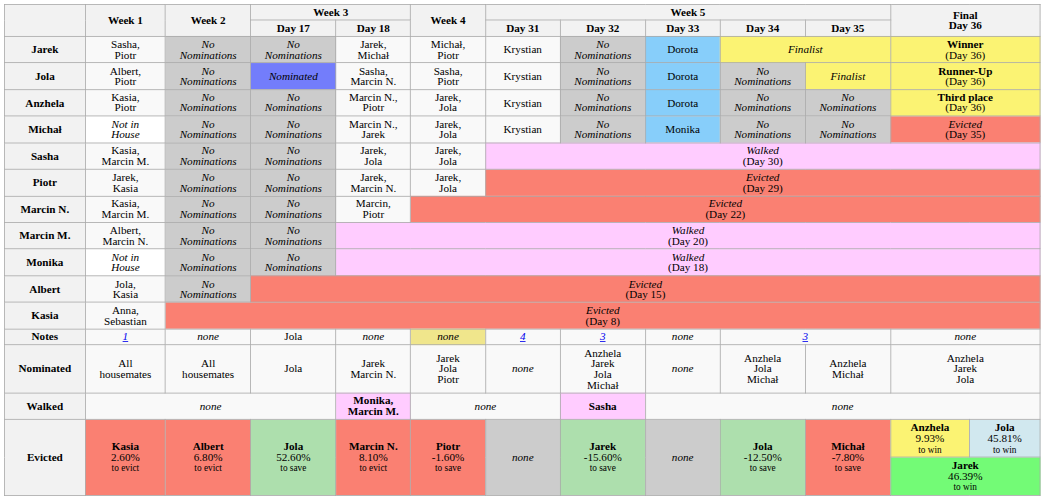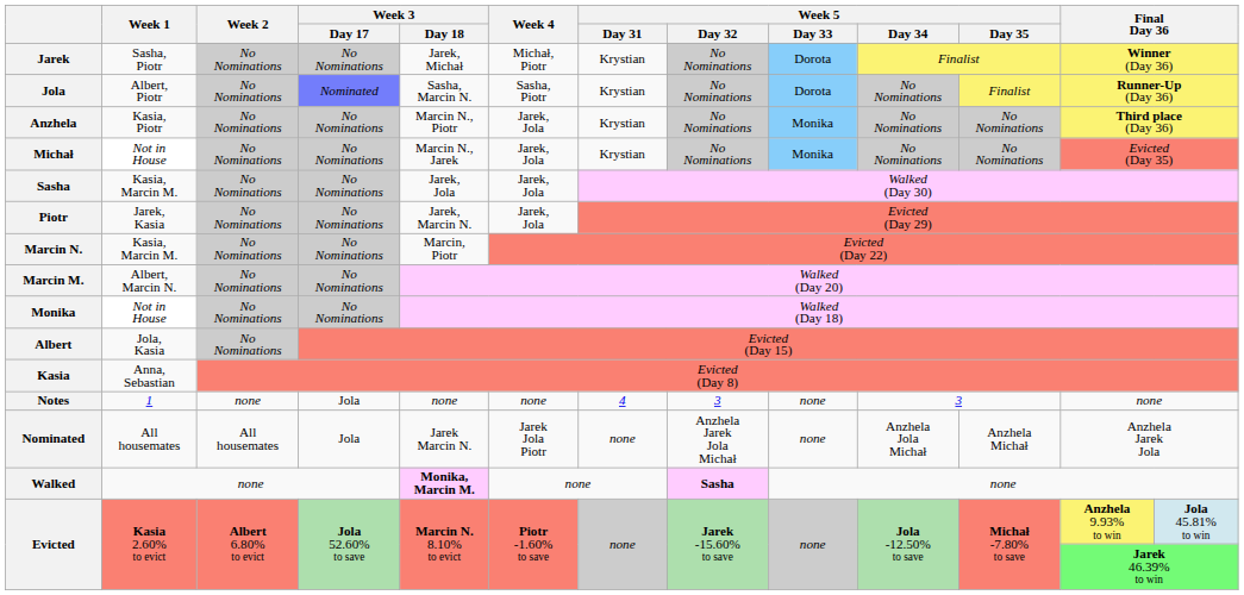 <table class="wikitable" style="text-align:center; font-size:85%; line-height:13px; width:100%">
 <tr>
 <th rowspan="2" style="width:5%"></th>
 <th rowspan="2" style="width:5%">Week 1</th>
 <th rowspan="2" style="width:5%">Week 2</th>
 <th colspan="2" style="width:10%">Week 3</th>
 <th rowspan="2" style="width:5%">Week 4</th>
 <th colspan="5">Week 5</th>
 <th colspan="2" rowspan="2" style="width:10%">Final<br>Day 36</th>
 </tr>
 <tr>
 <th style="width:5%">Day 17</th>
 <th style="width:5%">Day 18</th>
 <th style="width:5%">Day 31</th>
 <th style="width:5%">Day 32</th>
 <th style="width:5%">Day 33</th>
 <th style="width:5%">Day 34</th>
 <th style="width:5%">Day 35</th>
 </tr>
 <tr>
 <th>Jarek</th>
 <td>Sasha,<br>Piotr</td>
 <td style="background:#CCC"><em>No<br>Nominations</em></td>
 <td style="background:#CCC"><em>No<br>Nominations</em></td>
 <td>Jarek,<br>Michał</td>
 <td>Michał,<br>Piotr</td>
 <td>Krystian</td>
 <td style="background:#CCC"><em>No<br>Nominations</em></td>
 <td style="background:#87CEFA">Dorota</td>
 <td colspan="2" style="background:#FBF373;"><em>Finalist</em></td>
 <td colspan="2" style="background:#FBF373;"><strong>Winner</strong><br>(Day 36)</td>
 </tr>
 <tr>
 <th>Jola</th>
 <td>Albert,<br>Piotr</td>
 <td style="background:#CCC"><em>No<br>Nominations</em></td>
 <td style="background:#737DFB;"><em>Nominated</em></td>
 <td>Sasha,<br>Marcin N.</td>
 <td>Sasha,<br>Piotr</td>
 <td>Krystian</td>
 <td style="background:#CCC"><em>No<br>Nominations</em></td>
 <td style="background:#87CEFA">Dorota</td>
 <td style="background:#CCC"><em>No<br>Nominations</em></td>
 <td style="background:#FBF373;"><em>Finalist</em></td>
 <td colspan="2" style="background:#FBF373;"><strong>Runner-Up</strong><br>(Day 36)</td>
 </tr>
 <tr>
 <th>Anzhela</th>
 <td>Kasia,<br>Piotr</td>
 <td style="background:#CCC"><em>No<br>Nominations</em></td>
 <td style="background:#CCC"><em>No<br>Nominations</em></td>
 <td>Marcin N.,<br>Piotr</td>
 <td>Jarek,<br>Jola</td>
 <td>Krystian</td>
 <td style="background:#CCC"><em>No<br>Nominations</em></td>
-<td style="background:#87CEFA">Dorota</td>
+<td style="background:#87CEFA">Monika</td>
 <td style="background:#CCC"><em>No<br>Nominations</em></td>
 <td style="background:#CCC"><em>No<br>Nominations</em></td>
 <td colspan="2" style="background:#FBF373;"><strong>Third place</strong><br>(Day 36)</td>
 </tr>
 <tr>
 <th>Michał</th>
 <td style="background:white"><em>Not in<br>House</em></td>
 <td style="background:#CCC"><em>No<br>Nominations</em></td>
 <td style="background:#CCC"><em>No<br>Nominations</em></td>
 <td>Marcin N.,<br>Jarek</td>
 <td>Jarek,<br>Jola</td>
 <td>Krystian</td>
 <td style="background:#CCC"><em>No<br>Nominations</em></td>
 <td style="background:#87CEFA">Monika</td>
 <td style="background:#CCC"><em>No<br>Nominations</em></td>
 <td style="background:#CCC"><em>No<br>Nominations</em></td>
 <td colspan="2" style="background:#FA8072"><em>Evicted</em><br>(Day 35)</td>
 </tr>
 <tr>
 <th>Sasha</th>
 <td>Kasia,<br>Marcin M.</td>
 <td style="background:#CCC"><em>No<br>Nominations</em></td>
 <td style="background:#CCC"><em>No<br>Nominations</em></td>
 <td>Jarek,<br>Jola</td>
 <td>Jarek,<br>Jola</td>
 <td colspan="7" style="background:#FFCCFF"><em>Walked</em><br>(Day 30)</td>
 </tr>
 <tr>
 <th>Piotr</th>
 <td>Jarek,<br>Kasia</td>
 <td style="background:#CCC"><em>No<br>Nominations</em></td>
 <td style="background:#CCC"><em>No<br>Nominations</em></td>
 <td>Jarek,<br>Marcin N.</td>
 <td>Jarek,<br>Jola</td>
 <td colspan="7" style="background:#FA8072"><em>Evicted</em><br>(Day 29)</td>
 </tr>
 <tr>
 <th>Marcin N.</th>
 <td>Kasia,<br>Marcin M.</td>
 <td style="background:#CCC"><em>No<br>Nominations</em></td>
 <td style="background:#CCC"><em>No<br>Nominations</em></td>
 <td>Marcin,<br>Piotr</td>
 <td colspan="8" style="background:#FA8072"><em>Evicted</em><br>(Day 22)</td>
 </tr>
 <tr>
 <th>Marcin M.</th>
 <td>Albert,<br>Marcin N.</td>
 <td style="background:#CCC"><em>No<br>Nominations</em></td>
 <td style="background:#CCC"><em>No<br>Nominations</em></td>
 <td colspan="9" style="background:#FFCCFF"><em>Walked</em><br>(Day 20)</td>
 </tr>
 <tr>
 <th>Monika</th>
 <td style="background:white"><em>Not in<br>House</em></td>
 <td style="background:#CCC"><em>No<br>Nominations</em></td>
 <td style="background:#CCC"><em>No<br>Nominations</em></td>
 <td colspan="9" style="background:#FFCCFF"><em>Walked</em><br>(Day 18)</td>
 </tr>
 <tr>
 <th>Albert</th>
 <td>Jola,<br>Kasia</td>
 <td style="background:#CCC"><em>No<br>Nominations</em></td>
 <td colspan="10" style="background:#FA8072"><em>Evicted</em><br>(Day 15)</td>
 </tr>
 <tr>
 <th>Kasia</th>
 <td>Anna,<br>Sebastian</td>
 <td colspan="11" style="background:#FA8072"><em>Evicted</em><br>(Day 8)</td>
 </tr>
 <tr>
 <th>Notes</th>
 <td><em><a href='#'>1</a></em></td>
 <td><em>none</em></td>
 <td>Jola</td>
 <td><em>none</em></td>
-<td style="background: khaki;"><em>none</em></td>
+<td><em>none</em></td>
 <td><em><a href='#'>4</a></em></td>
 <td><em><a href='#'>3</a></em></td>
 <td><em>none</em></td>
 <td colspan="2"><em><a href='#'>3</a></em></td>
 <td colspan="2"><em>none</em></td>
 </tr>
 <tr>
 <th>Nominated</th>
 <td>All<br>housemates</td>
 <td>All<br>housemates</td>
 <td>Jola</td>
 <td>Jarek<br>Marcin N.</td>
 <td>Jarek<br>Jola<br>Piotr</td>
 <td><em>none</em></td>
 <td>Anzhela<br>Jarek<br>Jola<br>Michał</td>
 <td><em>none</em></td>
 <td>Anzhela<br>Jola<br>Michał</td>
 <td>Anzhela<br>Michał</td>
 <td colspan="2">Anzhela<br>Jarek<br>Jola</td>
 </tr>
 <tr>
 <th>Walked</th>
 <td colspan="3"><em>none</em></td>
 <td style="background:#FFCCFF"><strong>Monika,<br>Marcin M.</strong></td>
 <td colspan="2"><em>none</em></td>
 <td style="background:#FFCCFF"><strong>Sasha</strong></td>
 <td colspan="5"><em>none</em></td>
 </tr>
 <tr>
 <th rowspan="2">Evicted</th>
 <td rowspan="2" style="background:#FA8072"><strong>Kasia</strong><br>2.60%<br><small>to evict</small></td>
 <td rowspan="2" style="background:#FA8072"><strong>Albert</strong><br>6.80%<br><small>to evict</small></td>
 <td rowspan="2" style="background:#addfad"><strong>Jola</strong><br>52.60%<br><small>to save</small></td>
 <td rowspan="2" style="background:#FA8072"><strong>Marcin N.</strong><br>8.10%<br><small>to evict</small></td>
 <td rowspan="2" style="background:#FA8072"><strong>Piotr</strong><br>-1.60%<br><small>to save</small></td>
 <td rowspan="2" style="background:#CCC;"><em>none</em></td>
 <td rowspan="2" style="background:#addfad"><strong>Jarek</strong><br>-15.60%<br><small>to save</small></td>
 <td rowspan="2" style="background:#CCC;"><em>none</em></td>
 <td rowspan="2" style="background:#addfad"><strong>Jola</strong><br>-12.50%<br><small>to save</small></td>
 <td rowspan="2" style="background:#FA8072"><strong>Michał</strong><br>-7.80%<br><small>to save</small></td>
 <td style="background:#FBF373"><strong>Anzhela</strong><br>9.93%<br><small>to win</small></td>
 <td style="background:#D1E8EF"><strong>Jola</strong><br>45.81%<br><small>to win</small></td>
 </tr>
 <tr>
 <td colspan="2" style="background:#73FB76"><strong>Jarek</strong><br>46.39%<br><small>to win</small></td>
 </tr>
 </table>
